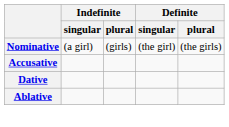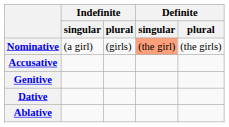 <table class="wikitable">
 <tr>
 <th rowspan="2"></th>
 <th colspan="2">Indefinite</th>
 <th colspan="2">Definite</th>
 </tr>
 <tr>
 <th>singular</th>
 <th>plural</th>
 <th>singular</th>
 <th>plural</th>
 </tr>
 <tr>
 <th><a href='#'>Nominative</a></th>
 <td> (a girl)</td>
 <td> (girls)</td>
-<td> (the girl)</td>
+<td style="background: lightsalmon;"> (the girl)</td>
 <td> (the girls)</td>
 </tr>
 <tr>
 <th><a href='#'>Accusative</a></th>
+<td></td>
+<td></td>
+<td></td>
+<td></td>
+</tr>
+<tr>
+<th><a href='#'>Genitive</a></th>
 <td></td>
 <td></td>
 <td></td>
 <td></td>
 </tr>
 <tr>
 <th><a href='#'>Dative</a></th>
 <td></td>
 <td></td>
 <td></td>
 <td></td>
 </tr>
 <tr>
 <th><a href='#'>Ablative</a></th>
 <td></td>
 <td></td>
 <td></td>
 <td></td>
 </tr>
 </table>
